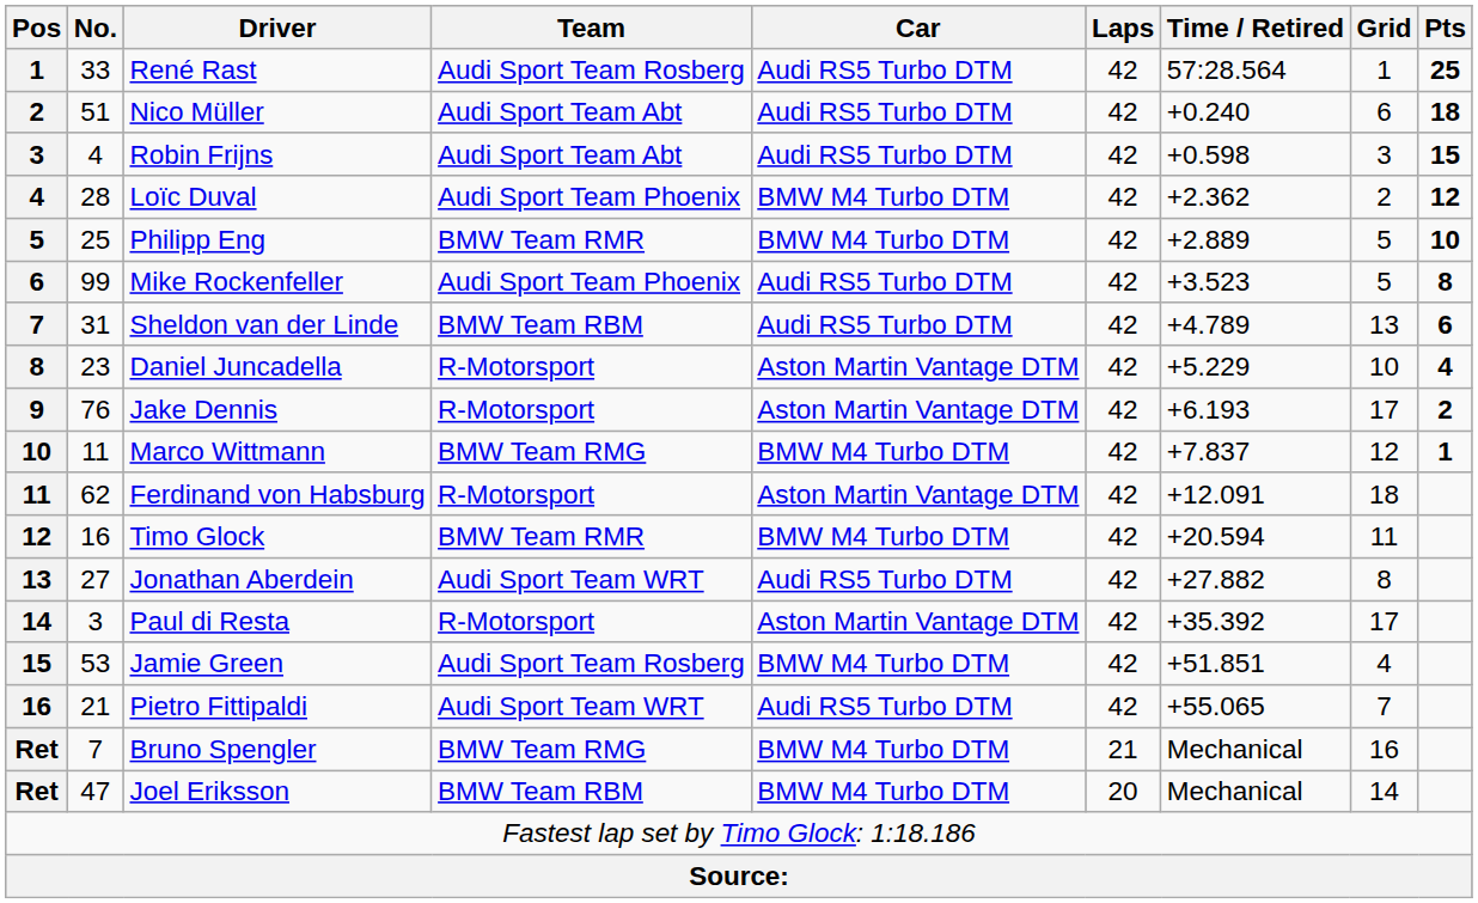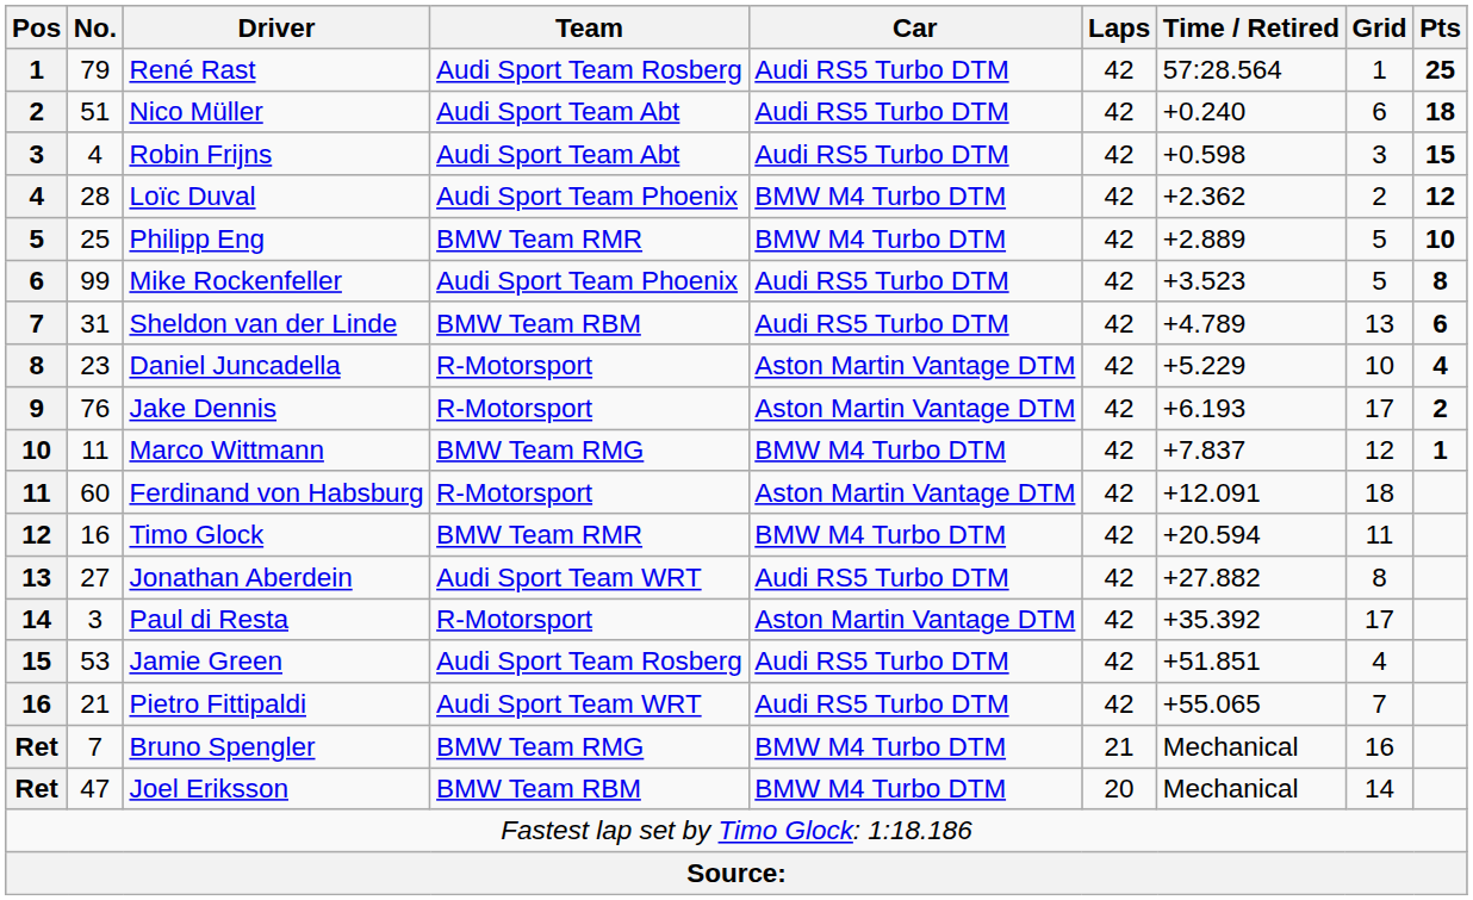 <table class="wikitable" style="font-size:90%;">
 <tr>
 <th>Pos</th>
 <th>No.</th>
 <th>Driver</th>
 <th>Team</th>
 <th>Car</th>
 <th>Laps</th>
 <th>Time / Retired</th>
 <th>Grid</th>
 <th>Pts</th>
 </tr>
 <tr>
 <th>1</th>
-<td align="center">33</td>
+<td align="center">79</td>
 <td> <a href='#'>René Rast</a></td>
 <td><a href='#'>Audi Sport Team Rosberg</a></td>
 <td><a href='#'>Audi RS5 Turbo DTM</a></td>
 <td align="center">42</td>
 <td>57:28.564</td>
 <td align="center">1</td>
 <td align="center"><strong>25</strong></td>
 </tr>
 <tr>
 <th>2</th>
 <td align="center">51</td>
 <td> <a href='#'>Nico Müller</a></td>
 <td><a href='#'>Audi Sport Team Abt</a></td>
 <td><a href='#'>Audi RS5 Turbo DTM</a></td>
 <td align="center">42</td>
 <td>+0.240</td>
 <td align="center">6</td>
 <td align="center"><strong>18</strong></td>
 </tr>
 <tr>
 <th>3</th>
 <td align="center">4</td>
 <td> <a href='#'>Robin Frijns</a></td>
 <td><a href='#'>Audi Sport Team Abt</a></td>
 <td><a href='#'>Audi RS5 Turbo DTM</a></td>
 <td align="center">42</td>
 <td>+0.598</td>
 <td align="center">3</td>
 <td align="center"><strong>15</strong></td>
 </tr>
 <tr>
 <th>4</th>
 <td align="center">28</td>
 <td> <a href='#'>Loïc Duval</a></td>
 <td><a href='#'>Audi Sport Team Phoenix</a></td>
 <td><a href='#'>BMW M4 Turbo DTM</a></td>
 <td align="center">42</td>
 <td>+2.362</td>
 <td align="center">2</td>
 <td align="center"><strong>12</strong></td>
 </tr>
 <tr>
 <th>5</th>
 <td align="center">25</td>
 <td> <a href='#'>Philipp Eng</a></td>
 <td><a href='#'>BMW Team RMR</a></td>
 <td><a href='#'>BMW M4 Turbo DTM</a></td>
 <td align="center">42</td>
 <td>+2.889</td>
 <td align="center">5</td>
 <td align="center"><strong>10</strong></td>
 </tr>
 <tr>
 <th>6</th>
 <td align="center">99</td>
 <td> <a href='#'>Mike Rockenfeller</a></td>
 <td><a href='#'>Audi Sport Team Phoenix</a></td>
 <td><a href='#'>Audi RS5 Turbo DTM</a></td>
 <td align="center">42</td>
 <td>+3.523</td>
 <td align="center">5</td>
 <td align="center"><strong>8</strong></td>
 </tr>
 <tr>
 <th>7</th>
 <td align="center">31</td>
 <td> <a href='#'>Sheldon van der Linde</a></td>
 <td><a href='#'>BMW Team RBM</a></td>
 <td><a href='#'>Audi RS5 Turbo DTM</a></td>
 <td align="center">42</td>
 <td>+4.789</td>
 <td align="center">13</td>
 <td align="center"><strong>6</strong></td>
 </tr>
 <tr>
 <th>8</th>
 <td align="center">23</td>
 <td> <a href='#'>Daniel Juncadella</a></td>
 <td><a href='#'>R-Motorsport</a></td>
 <td><a href='#'>Aston Martin Vantage DTM</a></td>
 <td align="center">42</td>
 <td>+5.229</td>
 <td align="center">10</td>
 <td align="center"><strong>4</strong></td>
 </tr>
 <tr>
 <th>9</th>
 <td align="center">76</td>
 <td> <a href='#'>Jake Dennis</a></td>
 <td><a href='#'>R-Motorsport</a></td>
 <td><a href='#'>Aston Martin Vantage DTM</a></td>
 <td align="center">42</td>
 <td>+6.193</td>
 <td align="center">17</td>
 <td align="center"><strong>2</strong></td>
 </tr>
 <tr>
 <th>10</th>
 <td align="center">11</td>
 <td> <a href='#'>Marco Wittmann</a></td>
 <td><a href='#'>BMW Team RMG</a></td>
 <td><a href='#'>BMW M4 Turbo DTM</a></td>
 <td align="center">42</td>
 <td>+7.837</td>
 <td align="center">12</td>
 <td align="center"><strong>1</strong></td>
 </tr>
 <tr>
 <th>11</th>
-<td align="center">62</td>
+<td align="center">60</td>
 <td> <a href='#'>Ferdinand von Habsburg</a></td>
 <td><a href='#'>R-Motorsport</a></td>
 <td><a href='#'>Aston Martin Vantage DTM</a></td>
 <td align="center">42</td>
 <td>+12.091</td>
 <td align="center">18</td>
 <td align="center"></td>
 </tr>
 <tr>
 <th>12</th>
 <td align="center">16</td>
 <td> <a href='#'>Timo Glock</a></td>
 <td><a href='#'>BMW Team RMR</a></td>
 <td><a href='#'>BMW M4 Turbo DTM</a></td>
 <td align="center">42</td>
 <td>+20.594</td>
 <td align="center">11</td>
 <td align="center"></td>
 </tr>
 <tr>
 <th>13</th>
 <td align="center">27</td>
 <td> <a href='#'>Jonathan Aberdein</a></td>
 <td><a href='#'>Audi Sport Team WRT</a></td>
 <td><a href='#'>Audi RS5 Turbo DTM</a></td>
 <td align="center">42</td>
 <td>+27.882</td>
 <td align="center">8</td>
 <td align="center"></td>
 </tr>
 <tr>
 <th>14</th>
 <td align="center">3</td>
 <td> <a href='#'>Paul di Resta</a></td>
 <td><a href='#'>R-Motorsport</a></td>
 <td><a href='#'>Aston Martin Vantage DTM</a></td>
 <td align="center">42</td>
 <td>+35.392</td>
 <td align="center">17</td>
 <td align="center"></td>
 </tr>
 <tr>
 <th>15</th>
 <td align="center">53</td>
 <td> <a href='#'>Jamie Green</a></td>
 <td><a href='#'>Audi Sport Team Rosberg</a></td>
-<td><a href='#'>BMW M4 Turbo DTM</a></td>
+<td><a href='#'>Audi RS5 Turbo DTM</a></td>
 <td align="center">42</td>
 <td>+51.851</td>
 <td align="center">4</td>
 <td align="center"></td>
 </tr>
 <tr>
 <th>16</th>
 <td align="center">21</td>
 <td> <a href='#'>Pietro Fittipaldi</a></td>
 <td><a href='#'>Audi Sport Team WRT</a></td>
 <td><a href='#'>Audi RS5 Turbo DTM</a></td>
 <td align="center">42</td>
 <td>+55.065</td>
 <td align="center">7</td>
 <td align="center"></td>
 </tr>
 <tr>
 <th>Ret</th>
 <td align="center">7</td>
 <td> <a href='#'>Bruno Spengler</a></td>
 <td><a href='#'>BMW Team RMG</a></td>
 <td><a href='#'>BMW M4 Turbo DTM</a></td>
 <td align="center">21</td>
 <td>Mechanical</td>
 <td align="center">16</td>
 <td align="center"></td>
 </tr>
 <tr>
 <th>Ret</th>
 <td align="center">47</td>
 <td> <a href='#'>Joel Eriksson</a></td>
 <td><a href='#'>BMW Team RBM</a></td>
 <td><a href='#'>BMW M4 Turbo DTM</a></td>
 <td align="center">20</td>
 <td>Mechanical</td>
 <td align="center">14</td>
 <td align="center"></td>
 </tr>
 <tr>
 <td colspan=9 align=center><em>Fastest lap set by <a href='#'>Timo Glock</a>: 1:18.186</em></td>
 </tr>
 <tr>
 <th colspan=9>Source:</th>
 </tr>
 </table>
